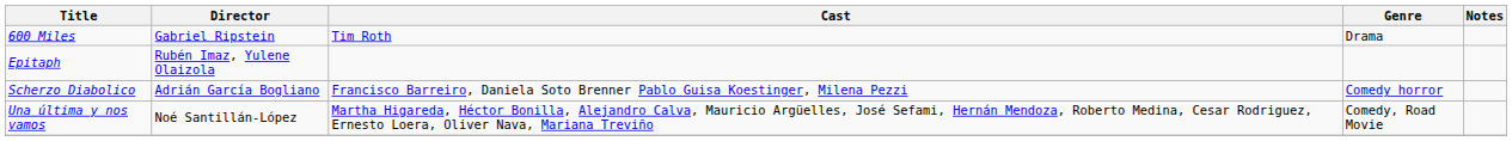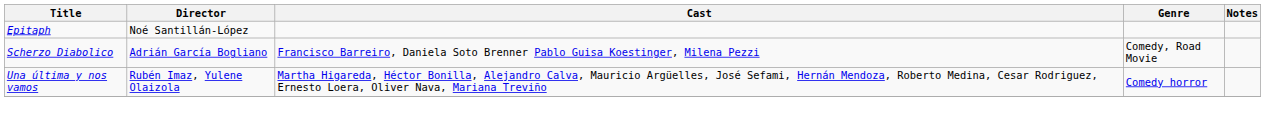 <table class="wikitable sortable">
 <tr>
 <th>Title</th>
 <th>Director</th>
 <th>Cast</th>
 <th>Genre</th>
 <th>Notes</th>
 </tr>
 <tr>
-<td><span></span><em><a href='#'>600 Miles</a></em></td>
-<td><a href='#'>Gabriel Ripstein</a></td>
-<td><a href='#'>Tim Roth</a></td>
-<td>Drama</td>
-<td></td>
-</tr>
-<tr>
 <td><em><a href='#'>Epitaph</a></em></td>
-<td><a href='#'>Rubén Imaz</a>, <a href='#'>Yulene Olaizola</a></td>
+<td>Noé Santillán-López</td>
 <td></td>
 <td></td>
 <td></td>
 </tr>
 <tr>
 <td><span></span><em><a href='#'>Scherzo Diabolico</a></em></td>
 <td><a href='#'>Adrián García Bogliano</a></td>
 <td><a href='#'>Francisco Barreiro</a>, Daniela Soto Brenner <a href='#'>Pablo Guisa Koestinger</a>, <a href='#'>Milena Pezzi</a></td>
-<td><a href='#'>Comedy horror</a></td>
+<td>Comedy, Road Movie</td>
 <td></td>
 </tr>
 <tr>
 <td><em><a href='#'>Una última y nos vamos</a></em></td>
-<td>Noé Santillán-López</td>
+<td><a href='#'>Rubén Imaz</a>, <a href='#'>Yulene Olaizola</a></td>
 <td><a href='#'>Martha Higareda</a>, <a href='#'>Héctor Bonilla</a>, <a href='#'>Alejandro Calva</a>, Mauricio Argüelles, José Sefami, <a href='#'>Hernán Mendoza</a>, Roberto Medina, Cesar Rodriguez, Ernesto Loera, Oliver Nava, <a href='#'>Mariana Treviño</a></td>
-<td>Comedy, Road Movie</td>
+<td><a href='#'>Comedy horror</a></td>
 <td></td>
 </tr>
 <tr>
 </tr>
 </table>
